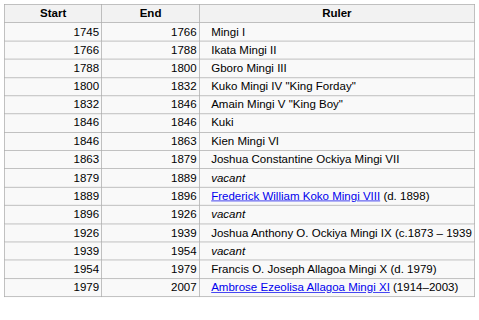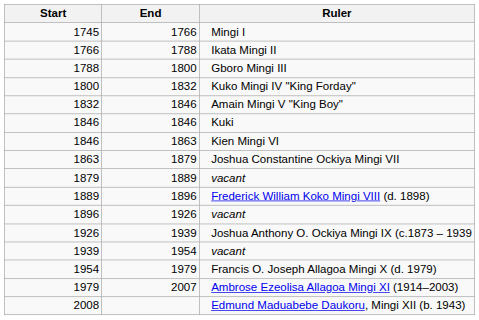 <table class=wikitable style="text-align:right;">
 <tr>
 <th style="width:8em;">Start</th>
 <th style="width:8em;">End</th>
 <th>Ruler</th>
 </tr>
 <tr>
 <td>1745</td>
 <td>1766</td>
 <td style="text-align:left;padding-left:1em;">Mingi I</td>
 </tr>
 <tr>
 <td>1766</td>
 <td>1788</td>
 <td style="text-align:left;padding-left:1em;">Ikata Mingi II</td>
 </tr>
 <tr>
 <td>1788</td>
 <td>1800</td>
 <td style="text-align:left;padding-left:1em;">Gboro Mingi III</td>
 </tr>
 <tr>
 <td>1800</td>
 <td>1832</td>
 <td style="text-align:left;padding-left:1em;">Kuko Mingi IV "King Forday"</td>
 </tr>
 <tr>
 <td>1832</td>
 <td>1846</td>
 <td style="text-align:left;padding-left:1em;">Amain Mingi V "King Boy"</td>
 </tr>
 <tr>
 <td>1846</td>
 <td>1846</td>
 <td style="text-align:left;padding-left:1em;">Kuki</td>
 </tr>
 <tr>
 <td>1846</td>
 <td>1863</td>
 <td style="text-align:left;padding-left:1em;">Kien Mingi VI</td>
 </tr>
 <tr>
 <td>1863</td>
 <td>1879</td>
 <td style="text-align:left;padding-left:1em;">Joshua Constantine Ockiya Mingi VII</td>
 </tr>
 <tr>
 <td>1879</td>
 <td>1889</td>
 <td style="text-align:left;padding-left:1em;"><em>vacant</em></td>
 </tr>
 <tr>
 <td>1889</td>
 <td>1896</td>
 <td style="text-align:left;padding-left:1em;"><a href='#'>Frederick William Koko Mingi VIII</a> (d. 1898)</td>
 </tr>
 <tr>
 <td>1896</td>
 <td>1926</td>
 <td style="text-align:left;padding-left:1em;"><em>vacant</em></td>
 </tr>
 <tr>
 <td>1926</td>
 <td>1939</td>
 <td style="text-align:left;padding-left:1em;">Joshua Anthony O. Ockiya Mingi IX (c.1873 – 1939</td>
 </tr>
 <tr>
 <td>1939</td>
 <td>1954</td>
 <td style="text-align:left;padding-left:1em;"><em>vacant</em></td>
 </tr>
 <tr>
 <td>1954</td>
 <td>1979</td>
 <td style="text-align:left;padding-left:1em;">Francis O. Joseph Allagoa Mingi X (d. 1979)</td>
 </tr>
 <tr>
 <td>1979</td>
 <td>2007</td>
 <td style="text-align:left;padding-left:1em;"><a href='#'>Ambrose Ezeolisa Allagoa Mingi XI</a> (1914–2003)</td>
 </tr>
+<tr>
+<td>2008</td>
+<td></td>
+<td style="text-align:left;padding-left:1em;"><a href='#'>Edmund Maduabebe Daukoru</a>, Mingi XII (b. 1943)</td>
+</tr>
 </table>
